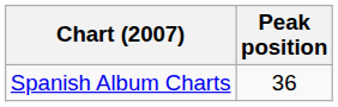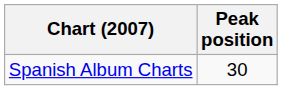 <table class="wikitable sortable">
 <tr>
 <th>Chart (2007)</th>
 <th>Peak<br>position</th>
 </tr>
 <tr>
 <td><a href='#'>Spanish Album Charts</a></td>
-<td align="center">36</td>
+<td align="center">30</td>
 </tr>
 </table>
